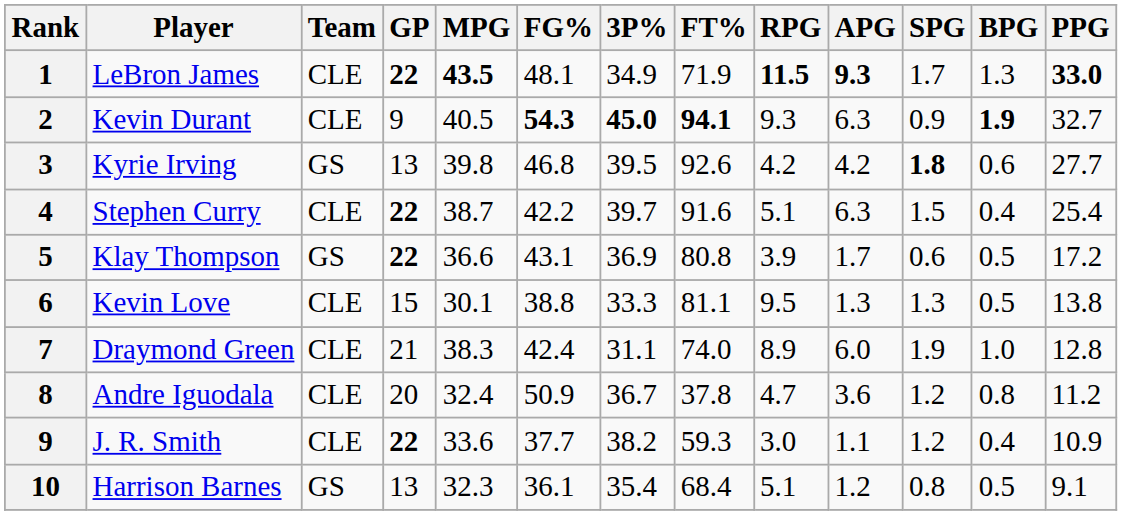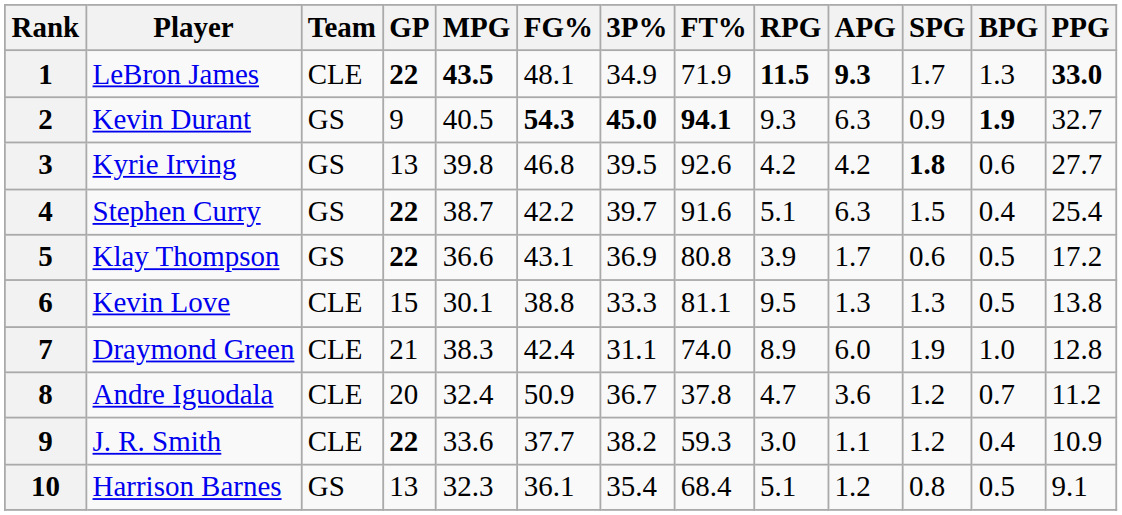 <table class="wikitable sortable">
 <tr>
 <th>Rank</th>
 <th>Player</th>
 <th>Team</th>
 <th>GP</th>
 <th>MPG</th>
 <th>FG%</th>
 <th>3P%</th>
 <th>FT%</th>
 <th>RPG</th>
 <th>APG</th>
 <th>SPG</th>
 <th>BPG</th>
 <th>PPG</th>
 </tr>
 <tr>
 <th>1</th>
 <td><a href='#'>LeBron James</a></td>
 <td>CLE</td>
 <td><strong>22</strong></td>
 <td><strong>43.5</strong></td>
 <td>48.1</td>
 <td>34.9</td>
 <td>71.9</td>
 <td><strong>11.5</strong></td>
 <td><strong>9.3</strong></td>
 <td>1.7</td>
 <td>1.3</td>
 <td><strong>33.0</strong></td>
 </tr>
 <tr>
 <th>2</th>
 <td><a href='#'>Kevin Durant</a></td>
-<td>CLE</td>
+<td>GS</td>
 <td>9</td>
 <td>40.5</td>
 <td><strong>54.3</strong></td>
 <td><strong>45.0</strong></td>
 <td><strong>94.1</strong></td>
 <td>9.3</td>
 <td>6.3</td>
 <td>0.9</td>
 <td><strong>1.9</strong></td>
 <td>32.7</td>
 </tr>
 <tr>
 <th>3</th>
 <td><a href='#'>Kyrie Irving</a></td>
 <td>GS</td>
 <td>13</td>
 <td>39.8</td>
 <td>46.8</td>
 <td>39.5</td>
 <td>92.6</td>
 <td>4.2</td>
 <td>4.2</td>
 <td><strong>1.8</strong></td>
 <td>0.6</td>
 <td>27.7</td>
 </tr>
 <tr>
 <th>4</th>
 <td><a href='#'>Stephen Curry</a></td>
-<td>CLE</td>
+<td>GS</td>
 <td><strong>22</strong></td>
 <td>38.7</td>
 <td>42.2</td>
 <td>39.7</td>
 <td>91.6</td>
 <td>5.1</td>
 <td>6.3</td>
 <td>1.5</td>
 <td>0.4</td>
 <td>25.4</td>
 </tr>
 <tr>
 <th>5</th>
 <td><a href='#'>Klay Thompson</a></td>
 <td>GS</td>
 <td><strong>22</strong></td>
 <td>36.6</td>
 <td>43.1</td>
 <td>36.9</td>
 <td>80.8</td>
 <td>3.9</td>
 <td>1.7</td>
 <td>0.6</td>
 <td>0.5</td>
 <td>17.2</td>
 </tr>
 <tr>
 <th>6</th>
 <td><a href='#'>Kevin Love</a></td>
 <td>CLE</td>
 <td>15</td>
 <td>30.1</td>
 <td>38.8</td>
 <td>33.3</td>
 <td>81.1</td>
 <td>9.5</td>
 <td>1.3</td>
 <td>1.3</td>
 <td>0.5</td>
 <td>13.8</td>
 </tr>
 <tr>
 <th>7</th>
 <td><a href='#'>Draymond Green</a></td>
 <td>CLE</td>
 <td>21</td>
 <td>38.3</td>
 <td>42.4</td>
 <td>31.1</td>
 <td>74.0</td>
 <td>8.9</td>
 <td>6.0</td>
 <td>1.9</td>
 <td>1.0</td>
 <td>12.8</td>
 </tr>
 <tr>
 <th>8</th>
 <td><a href='#'>Andre Iguodala</a></td>
 <td>CLE</td>
 <td>20</td>
 <td>32.4</td>
 <td>50.9</td>
 <td>36.7</td>
 <td>37.8</td>
 <td>4.7</td>
 <td>3.6</td>
 <td>1.2</td>
-<td>0.8</td>
+<td>0.7</td>
 <td>11.2</td>
 </tr>
 <tr>
 <th>9</th>
 <td><a href='#'>J. R. Smith</a></td>
 <td>CLE</td>
 <td><strong>22</strong></td>
 <td>33.6</td>
 <td>37.7</td>
 <td>38.2</td>
 <td>59.3</td>
 <td>3.0</td>
 <td>1.1</td>
 <td>1.2</td>
 <td>0.4</td>
 <td>10.9</td>
 </tr>
 <tr>
 <th>10</th>
 <td><a href='#'>Harrison Barnes</a></td>
 <td>GS</td>
 <td>13</td>
 <td>32.3</td>
 <td>36.1</td>
 <td>35.4</td>
 <td>68.4</td>
 <td>5.1</td>
 <td>1.2</td>
 <td>0.8</td>
 <td>0.5</td>
 <td>9.1</td>
 </tr>
 </table>
